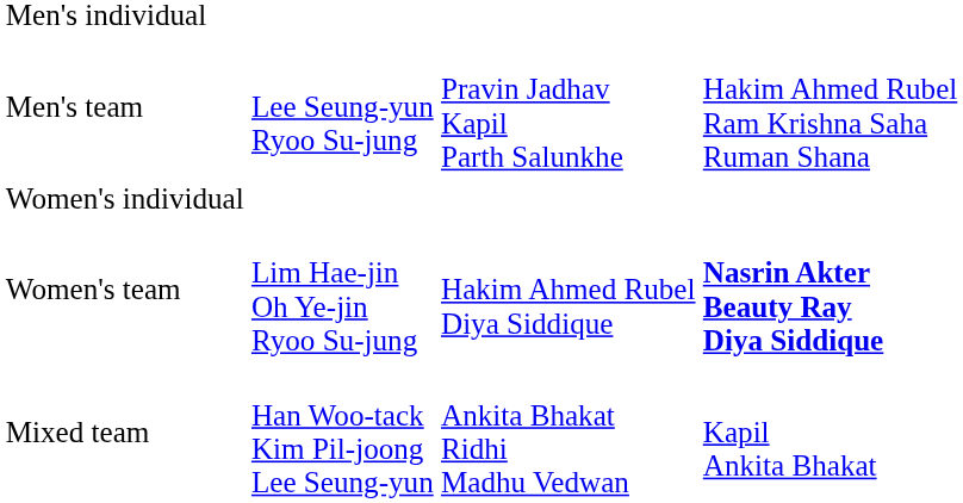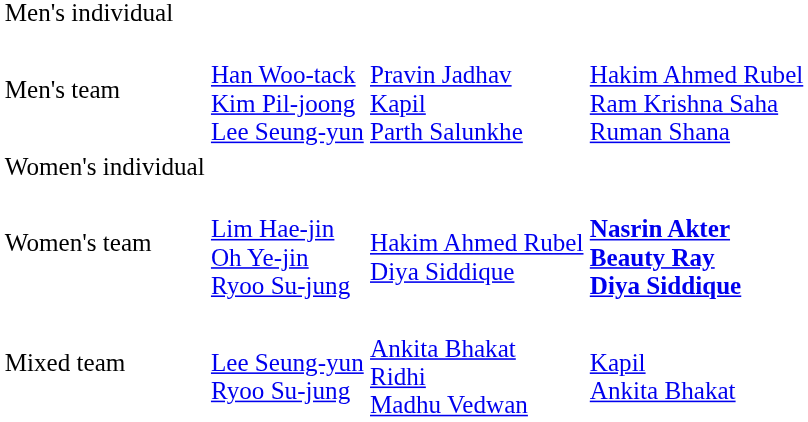 <table>
 <tr>
 <td>Men's individual</td>
 <td></td>
 <td></td>
 <td></td>
 </tr>
 <tr>
 <td>Men's team</td>
-<td><br><a href='#'>Lee Seung-yun</a><br><a href='#'>Ryoo Su-jung</a></td>
+<td><br><a href='#'>Han Woo-tack</a><br><a href='#'>Kim Pil-joong</a><br><a href='#'>Lee Seung-yun</a></td>
 <td><br><a href='#'>Pravin Jadhav</a><br><a href='#'>Kapil</a><br><a href='#'>Parth Salunkhe</a></td>
 <td><br><a href='#'>Hakim Ahmed Rubel</a><br><a href='#'>Ram Krishna Saha</a><br><a href='#'>Ruman Shana</a></td>
 </tr>
 <tr>
 <td>Women's individual</td>
 <td></td>
 <td></td>
 <td></td>
 </tr>
 <tr>
 <td>Women's team</td>
 <td><br><a href='#'>Lim Hae-jin</a><br><a href='#'>Oh Ye-jin</a><br><a href='#'>Ryoo Su-jung</a></td>
 <td><br><a href='#'>Hakim Ahmed Rubel</a><br><a href='#'>Diya Siddique</a></td>
 <td><strong><br><a href='#'>Nasrin Akter</a><br><a href='#'>Beauty Ray</a><br><a href='#'>Diya Siddique</a></strong></td>
 </tr>
 <tr>
 <td>Mixed team</td>
-<td><br><a href='#'>Han Woo-tack</a><br><a href='#'>Kim Pil-joong</a><br><a href='#'>Lee Seung-yun</a></td>
+<td><br><a href='#'>Lee Seung-yun</a><br><a href='#'>Ryoo Su-jung</a></td>
 <td><br><a href='#'>Ankita Bhakat</a><br><a href='#'>Ridhi</a><br><a href='#'>Madhu Vedwan</a></td>
 <td><br><a href='#'>Kapil</a><br><a href='#'>Ankita Bhakat</a></td>
 </tr>
 </table>
